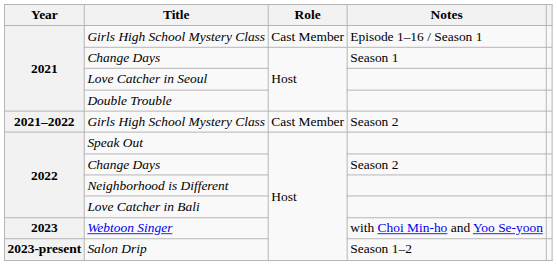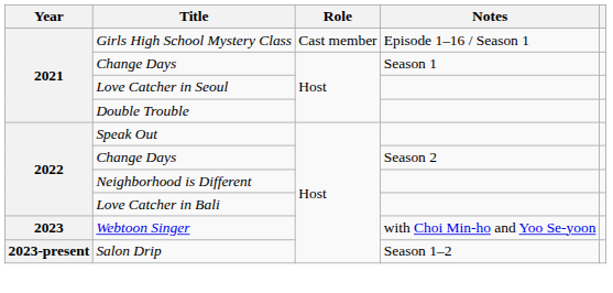 <table class="wikitable  plainrowheaders">
 <tr>
 <th scope="col">Year</th>
 <th scope="col">Title</th>
 <th scope="col">Role</th>
 <th scope="col">Notes</th>
 <th scope="col" class="unsortable"></th>
 </tr>
 <tr>
 <th scope="row"  rowspan=4>2021</th>
 <td><em>Girls High School Mystery Class</em></td>
-<td>Cast Member</td>
+<td>Cast member</td>
 <td>Episode 1–16 / Season 1</td>
 <td></td>
 </tr>
 <tr>
 <td><em>Change Days</em></td>
 <td rowspan=3>Host</td>
 <td>Season 1</td>
 <td></td>
 </tr>
 <tr>
 <td><em>Love Catcher in Seoul</em></td>
 <td></td>
 <td></td>
 </tr>
 <tr>
 <td><em>Double Trouble</em></td>
 <td></td>
-<td></td>
-</tr>
-<tr>
-<th scope="row">2021–2022</th>
-<td><em>Girls High School Mystery Class</em></td>
-<td>Cast Member</td>
-<td>Season 2</td>
 <td></td>
 </tr>
 <tr>
 <th scope="row"rowspan=4>2022</th>
 <td><em>Speak Out</em></td>
 <td rowspan=6>Host</td>
 <td></td>
 <td></td>
 </tr>
 <tr>
 <td><em>Change Days</em></td>
 <td>Season 2</td>
 <td></td>
 </tr>
 <tr>
 <td><em>Neighborhood is Different</em></td>
 <td></td>
 <td></td>
 </tr>
 <tr>
 <td><em>Love Catcher in Bali</em></td>
 <td></td>
 <td></td>
 </tr>
 <tr>
 <th scope="row" rowspan=1>2023</th>
 <td><em><a href='#'>Webtoon Singer</a></em></td>
 <td>with <a href='#'>Choi Min-ho</a> and <a href='#'>Yoo Se-yoon</a></td>
 <td></td>
 </tr>
 <tr>
 <th scope="row" rowspan=1>2023-present</th>
 <td><em>Salon Drip</em></td>
 <td>Season 1–2</td>
 <td></td>
 </tr>
 </table>
